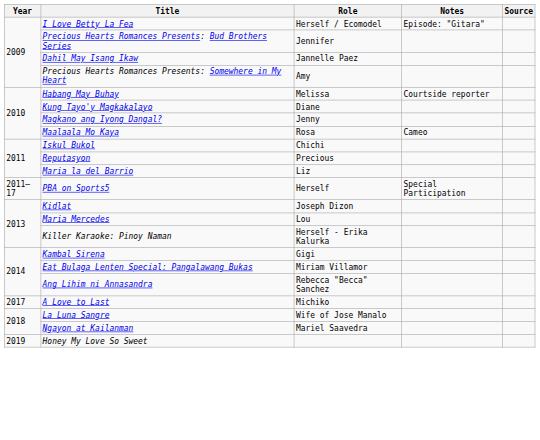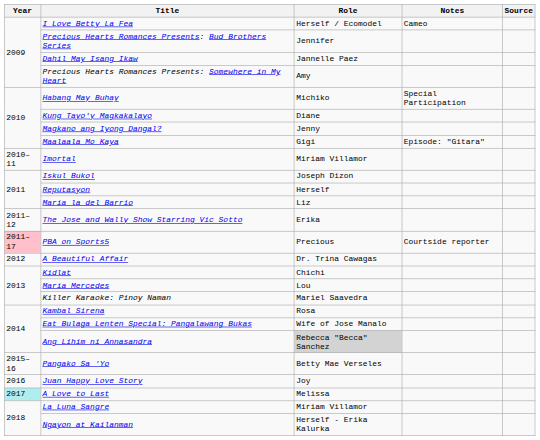 <table class="wikitable sortable" >
 <tr>
 <th>Year</th>
 <th>Title</th>
 <th>Role</th>
 <th class="unsortable">Notes </th>
 <th class="unsortable">Source </th>
 </tr>
 <tr>
 <td rowspan="4">2009</td>
 <td><em><a href='#'>I Love Betty La Fea</a></em></td>
 <td>Herself / Ecomodel</td>
-<td>Episode: "Gitara"</td>
+<td>Cameo</td>
 <td></td>
 </tr>
 <tr>
 <td><em><a href='#'>Precious Hearts Romances Presents</a>: <a href='#'>Bud Brothers Series</a></em></td>
 <td>Jennifer</td>
 <td></td>
 <td></td>
 </tr>
 <tr>
 <td><em><a href='#'>Dahil May Isang Ikaw</a></em></td>
 <td>Jannelle Paez</td>
 <td></td>
 <td></td>
 </tr>
 <tr>
 <td><em>Precious Hearts Romances Presents: <a href='#'>Somewhere in My Heart</a></em></td>
 <td>Amy</td>
 <td></td>
 <td></td>
 </tr>
 <tr>
 <td rowspan="4">2010</td>
 <td><em><a href='#'>Habang May Buhay</a></em></td>
-<td>Melissa</td>
-<td>Courtside reporter</td>
+<td>Michiko</td>
+<td>Special Participation</td>
 <td></td>
 </tr>
 <tr>
 <td><em><a href='#'>Kung Tayo'y Magkakalayo</a></em></td>
 <td>Diane</td>
 <td></td>
 <td></td>
 </tr>
 <tr>
 <td><em><a href='#'>Magkano ang Iyong Dangal?</a></em></td>
 <td>Jenny</td>
 <td></td>
 <td></td>
 </tr>
 <tr>
 <td><em><a href='#'>Maalaala Mo Kaya</a></em></td>
-<td>Rosa</td>
-<td>Cameo</td>
+<td>Gigi</td>
+<td>Episode: "Gitara"</td>
+<td></td>
+</tr>
+<tr>
+<td>2010–11</td>
+<td><em><a href='#'>Imortal</a></em></td>
+<td>Miriam Villamor</td>
+<td></td>
 <td></td>
 </tr>
 <tr>
 <td rowspan="3">2011</td>
 <td><em><a href='#'>Iskul Bukol</a></em></td>
-<td>Chichi</td>
+<td>Joseph Dizon</td>
 <td></td>
 <td></td>
 </tr>
 <tr>
 <td><em><a href='#'>Reputasyon</a></em></td>
-<td>Precious</td>
+<td>Herself</td>
 <td></td>
 <td></td>
 </tr>
 <tr>
 <td><em><a href='#'>Maria la del Barrio</a></em></td>
 <td>Liz</td>
 <td></td>
 <td></td>
 </tr>
 <tr>
-<td>2011–17</td>
+<td>2011–12</td>
+<td><em><a href='#'>The Jose and Wally Show Starring Vic Sotto</a></em></td>
+<td>Erika</td>
+<td></td>
+<td></td>
+</tr>
+<tr>
+<td style="background: pink;">2011–17</td>
 <td><em><a href='#'>PBA on Sports5</a></em></td>
-<td>Herself</td>
-<td>Special Participation</td>
+<td>Precious</td>
+<td>Courtside reporter</td>
+<td></td>
+</tr>
+<tr>
+<td>2012</td>
+<td><em><a href='#'>A Beautiful Affair</a></em></td>
+<td>Dr. Trina Cawagas</td>
+<td></td>
 <td></td>
 </tr>
 <tr>
 <td rowspan="3">2013</td>
 <td><em><a href='#'>Kidlat</a></em></td>
-<td>Joseph Dizon</td>
+<td>Chichi</td>
 <td></td>
 <td></td>
 </tr>
 <tr>
 <td><em><a href='#'>Maria Mercedes</a></em></td>
 <td>Lou</td>
 <td></td>
 <td></td>
 </tr>
 <tr>
 <td><em>Killer Karaoke: Pinoy Naman</em></td>
-<td>Herself - Erika Kalurka</td>
+<td>Mariel Saavedra</td>
 <td></td>
 <td></td>
 </tr>
 <tr>
 <td rowspan="3">2014</td>
 <td><em><a href='#'>Kambal Sirena</a></em></td>
-<td>Gigi</td>
+<td>Rosa</td>
 <td></td>
 <td></td>
 </tr>
 <tr>
 <td><em><a href='#'>Eat Bulaga Lenten Special: Pangalawang Bukas</a></em></td>
-<td>Miriam Villamor</td>
+<td>Wife of Jose Manalo</td>
 <td></td>
 <td></td>
 </tr>
 <tr>
 <td><em><a href='#'>Ang Lihim ni Annasandra</a></em></td>
-<td>Rebecca "Becca" Sanchez</td>
+<td style="background: lightgrey;">Rebecca "Becca" Sanchez</td>
 <td></td>
 <td></td>
 </tr>
 <tr>
-<td>2017</td>
+<td>2015–16</td>
+<td><em><a href='#'>Pangako Sa 'Yo</a></em></td>
+<td>Betty Mae Verseles</td>
+<td></td>
+<td></td>
+</tr>
+<tr>
+<td>2016</td>
+<td><em><a href='#'>Juan Happy Love Story</a></em></td>
+<td>Joy</td>
+<td></td>
+<td></td>
+</tr>
+<tr>
+<td style="background: paleturquoise;">2017</td>
 <td><em><a href='#'>A Love to Last</a></em></td>
-<td>Michiko</td>
+<td>Melissa</td>
 <td></td>
 <td></td>
 </tr>
 <tr>
 <td rowspan="2">2018</td>
 <td><em><a href='#'>La Luna Sangre</a></em></td>
-<td>Wife of Jose Manalo</td>
+<td>Miriam Villamor</td>
 <td></td>
 <td></td>
 </tr>
 <tr>
 <td><em><a href='#'>Ngayon at Kailanman</a></em></td>
-<td>Mariel Saavedra</td>
-<td></td>
-<td></td>
-</tr>
-<tr>
-<td>2019</td>
-<td><em>Honey My Love So Sweet</em></td>
-<td></td>
+<td>Herself - Erika Kalurka</td>
 <td></td>
 <td></td>
 </tr>
 </table>
